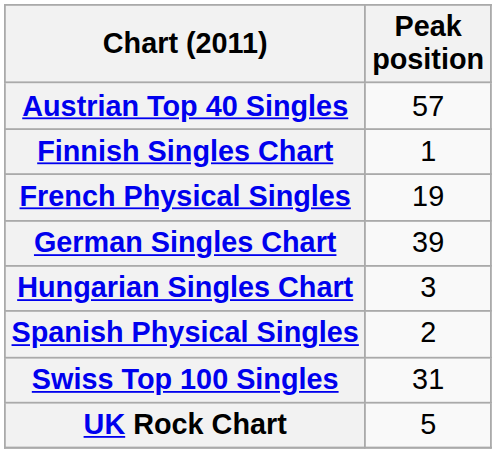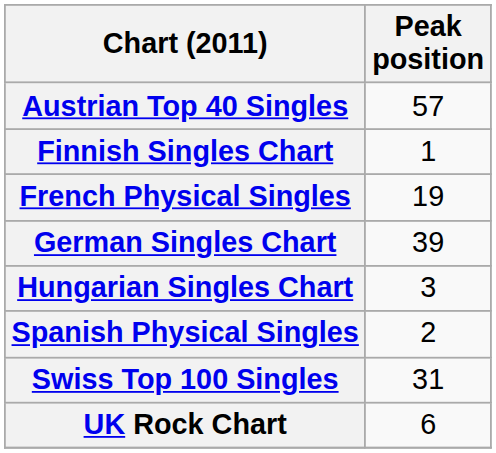 <table class="wikitable sortable plainrowheaders">
 <tr>
 <th scope="col">Chart (2011)</th>
 <th scope="col">Peak<br>position</th>
 </tr>
 <tr>
 <th scope="row"><a href='#'>Austrian Top 40 Singles</a></th>
 <td align="center">57</td>
 </tr>
 <tr>
 <th scope="row"><a href='#'>Finnish Singles Chart</a></th>
 <td style="text-align:center;">1</td>
 </tr>
 <tr>
 <th scope="row"><a href='#'>French Physical Singles</a></th>
 <td style="text-align:center;">19</td>
 </tr>
 <tr>
 <th scope="row"><a href='#'>German Singles Chart</a></th>
 <td style="text-align:center;">39</td>
 </tr>
 <tr>
 <th scope="row"><a href='#'>Hungarian Singles Chart</a></th>
 <td style="text-align:center;">3</td>
 </tr>
 <tr>
 <th scope="row"><a href='#'>Spanish Physical Singles</a></th>
 <td style="text-align:center;">2</td>
 </tr>
 <tr>
 <th scope="row"><a href='#'>Swiss Top 100 Singles</a></th>
 <td style="text-align:center;">31</td>
 </tr>
 <tr>
 <th scope="row"><a href='#'>UK</a> Rock Chart</th>
-<td style="text-align:center;">5</td>
+<td style="text-align:center;">6</td>
 </tr>
 <tr>
 </tr>
 </table>
